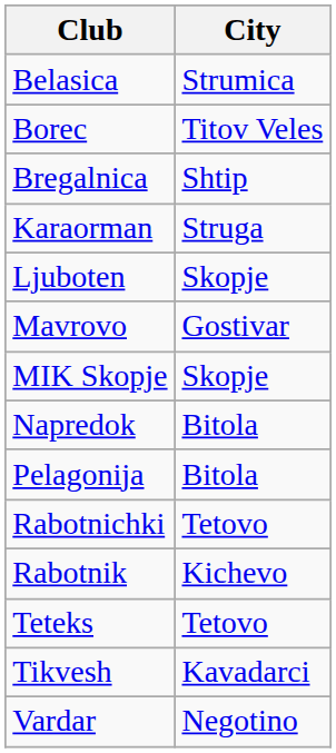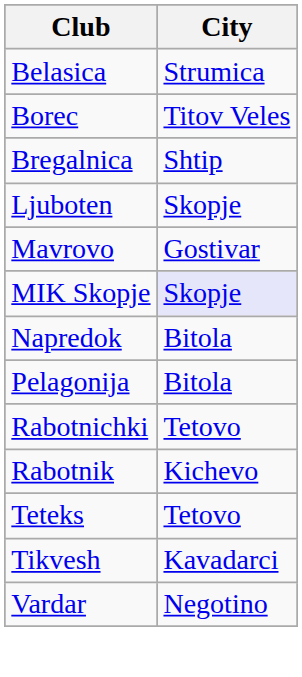 <table class="wikitable">
 <tr>
 <th>Club</th>
 <th>City</th>
 </tr>
 <tr>
 <td><a href='#'>Belasica</a></td>
 <td><a href='#'>Strumica</a></td>
 </tr>
 <tr>
 <td><a href='#'>Borec</a></td>
 <td><a href='#'>Titov Veles</a></td>
 </tr>
 <tr>
 <td><a href='#'>Bregalnica</a></td>
 <td><a href='#'>Shtip</a></td>
 </tr>
 <tr>
-<td><a href='#'>Karaorman</a></td>
-<td><a href='#'>Struga</a></td>
-</tr>
-<tr>
 <td><a href='#'>Ljuboten</a></td>
 <td><a href='#'>Skopje</a></td>
 </tr>
 <tr>
 <td><a href='#'>Mavrovo</a></td>
 <td><a href='#'>Gostivar</a></td>
 </tr>
 <tr>
 <td><a href='#'>MIK Skopje</a></td>
-<td><a href='#'>Skopje</a></td>
+<td style="background: lavender;"><a href='#'>Skopje</a></td>
 </tr>
 <tr>
 <td><a href='#'>Napredok</a></td>
 <td><a href='#'>Bitola</a></td>
 </tr>
 <tr>
 <td><a href='#'>Pelagonija</a></td>
 <td><a href='#'>Bitola</a></td>
 </tr>
 <tr>
 <td><a href='#'>Rabotnichki</a></td>
 <td><a href='#'>Tetovo</a></td>
 </tr>
 <tr>
 <td><a href='#'>Rabotnik</a></td>
 <td><a href='#'>Kichevo</a></td>
 </tr>
 <tr>
 <td><a href='#'>Teteks</a></td>
 <td><a href='#'>Tetovo</a></td>
 </tr>
 <tr>
 <td><a href='#'>Tikvesh</a></td>
 <td><a href='#'>Kavadarci</a></td>
 </tr>
 <tr>
 <td><a href='#'>Vardar</a></td>
 <td><a href='#'>Negotino</a></td>
 </tr>
 </table>
